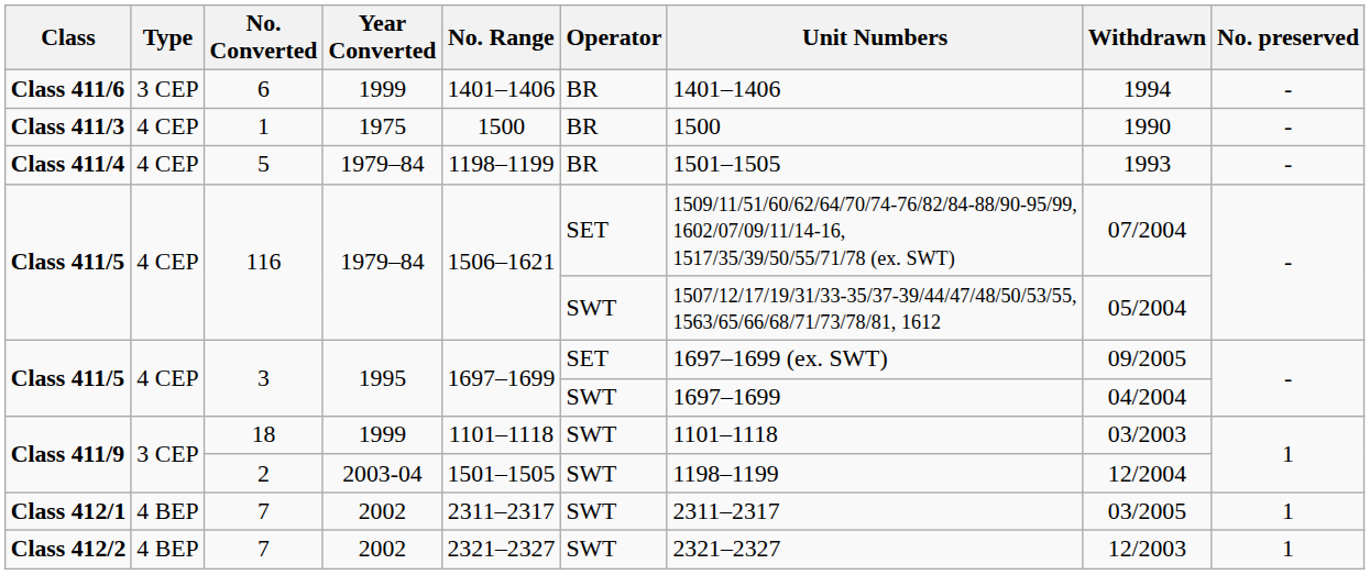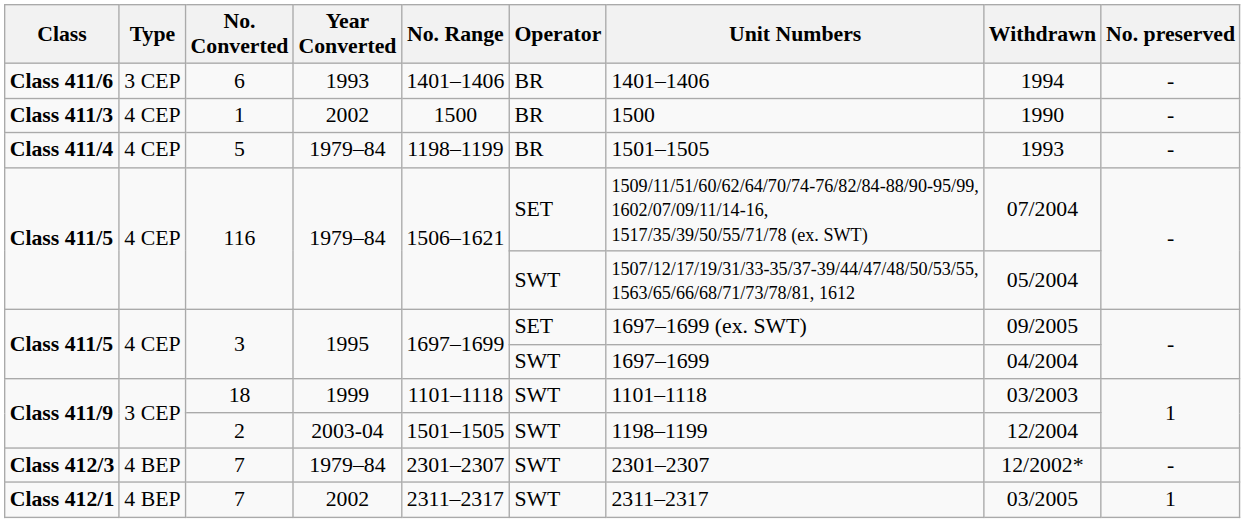 <table class="wikitable">
 <tr>
 <th>Class</th>
 <th>Type</th>
 <th>No.<br>Converted</th>
 <th>Year<br>Converted</th>
 <th>No. Range</th>
 <th align=left>Operator</th>
 <th align=left>Unit Numbers</th>
 <th>Withdrawn</th>
 <th>No. preserved</th>
 </tr>
 <tr>
 <td><strong>Class 411/6</strong></td>
 <td>3 CEP</td>
 <td align=center>6</td>
-<td align=center>1999</td>
+<td align=center>1993</td>
 <td align=center>1401–1406</td>
 <td>BR</td>
 <td>1401–1406</td>
 <td align=center>1994</td>
 <td align=center>-</td>
 </tr>
 <tr>
 <td><strong>Class 411/3</strong></td>
 <td>4 CEP</td>
 <td align=center>1</td>
-<td align=center>1975</td>
+<td align=center>2002</td>
 <td align=center>1500</td>
 <td align=left>BR</td>
 <td align=left>1500</td>
 <td align=center>1990</td>
 <td align=center>-</td>
 </tr>
 <tr>
 <td><strong>Class 411/4</strong></td>
 <td>4 CEP</td>
 <td align=center>5</td>
 <td align=center>1979–84</td>
 <td align=center>1198–1199</td>
 <td align=left>BR</td>
 <td align=left>1501–1505</td>
 <td align=center>1993</td>
 <td align=center>-</td>
 </tr>
 <tr>
 <td rowspan=2><strong>Class 411/5</strong></td>
 <td rowspan=2>4 CEP</td>
 <td rowspan=2 align=center>116</td>
 <td rowspan=2 align=center>1979–84</td>
 <td rowspan=2 align=center>1506–1621</td>
 <td align=left>SET</td>
 <td align=left><small>1509/11/51/60/62/64/70/74-76/82/84-88/90-95/99, <br>1602/07/09/11/14-16, <br>1517/35/39/50/55/71/78 (ex. SWT)</small></td>
 <td align=center>07/2004</td>
 <td rowspan=2 align=center>-</td>
 </tr>
 <tr>
 <td align=left>SWT</td>
 <td align=left><small>1507/12/17/19/31/33-35/37-39/44/47/48/50/53/55, <br>1563/65/66/68/71/73/78/81, 1612</small></td>
 <td align=center>05/2004</td>
 </tr>
 <tr>
 <td rowspan=2><strong>Class 411/5</strong></td>
 <td rowspan=2>4 CEP</td>
 <td rowspan=2 align=center>3</td>
 <td rowspan=2 align=center>1995</td>
 <td rowspan=2 align=center>1697–1699</td>
 <td align=left>SET</td>
 <td align=left>1697–1699 (ex. SWT)</td>
 <td align=center>09/2005</td>
 <td rowspan=2 align=center>-</td>
 </tr>
 <tr>
 <td>SWT</td>
 <td align=left>1697–1699</td>
 <td align=center>04/2004</td>
 </tr>
 <tr>
 <td rowspan=2><strong>Class 411/9</strong></td>
 <td rowspan=2>3 CEP</td>
 <td align=center>18</td>
 <td align=center>1999</td>
 <td align=center>1101–1118</td>
 <td align=left>SWT</td>
 <td align=left>1101–1118</td>
 <td align=center>03/2003</td>
 <td rowspan=2 align=center>1</td>
 </tr>
 <tr>
 <td align=center>2</td>
 <td align=center>2003-04</td>
 <td align=center>1501–1505</td>
 <td>SWT</td>
 <td>1198–1199</td>
 <td align=center>12/2004</td>
 </tr>
 <tr>
+<td><strong>Class 412/3</strong></td>
+<td>4 BEP</td>
+<td align=center>7</td>
+<td align=center>1979–84</td>
+<td align=center>2301–2307</td>
+<td align=left>SWT</td>
+<td align=left>2301–2307</td>
+<td align=center>12/2002*</td>
+<td align=center>-</td>
+</tr>
+<tr>
 <td><strong>Class 412/1</strong></td>
 <td>4 BEP</td>
 <td align=center>7</td>
 <td align=center>2002</td>
 <td align=center>2311–2317</td>
 <td align=left>SWT</td>
 <td align=left>2311–2317</td>
 <td align=center>03/2005</td>
 <td align=center>1</td>
 </tr>
-<tr>
-<td><strong>Class 412/2</strong></td>
-<td>4 BEP</td>
-<td align=center>7</td>
-<td align=center>2002</td>
-<td align=center>2321–2327</td>
-<td align=left>SWT</td>
-<td align=left>2321–2327</td>
-<td align=center>12/2003</td>
-<td align=center>1</td>
-</tr>
 </table>
